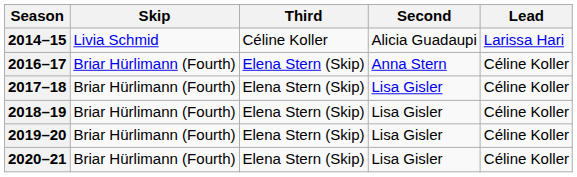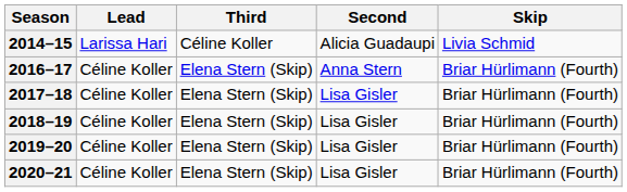 <table class="wikitable">
 <tr>
 <th scope="col">Season</th>
-<th scope="col">Skip</th>
+<th scope="col">Lead</th>
 <th scope="col">Third</th>
 <th scope="col">Second</th>
-<th scope="col">Lead</th>
+<th scope="col">Skip</th>
 </tr>
 <tr>
 <th scope="row">2014–15</th>
-<td><a href='#'>Livia Schmid</a></td>
+<td><a href='#'>Larissa Hari</a></td>
 <td>Céline Koller</td>
 <td>Alicia Guadaupi</td>
-<td><a href='#'>Larissa Hari</a></td>
+<td><a href='#'>Livia Schmid</a></td>
 </tr>
 <tr>
 <th scope="row">2016–17</th>
-<td><a href='#'>Briar Hürlimann</a> (Fourth)</td>
+<td>Céline Koller</td>
 <td><a href='#'>Elena Stern</a> (Skip)</td>
 <td><a href='#'>Anna Stern</a></td>
-<td>Céline Koller</td>
+<td><a href='#'>Briar Hürlimann</a> (Fourth)</td>
 </tr>
 <tr>
 <th scope="row">2017–18</th>
-<td>Briar Hürlimann (Fourth)</td>
+<td>Céline Koller</td>
 <td>Elena Stern (Skip)</td>
 <td><a href='#'>Lisa Gisler</a></td>
-<td>Céline Koller</td>
+<td>Briar Hürlimann (Fourth)</td>
 </tr>
 <tr>
 <th scope="row">2018–19</th>
-<td>Briar Hürlimann (Fourth)</td>
+<td>Céline Koller</td>
 <td>Elena Stern (Skip)</td>
 <td>Lisa Gisler</td>
-<td>Céline Koller</td>
+<td>Briar Hürlimann (Fourth)</td>
 </tr>
 <tr>
 <th scope="row">2019–20</th>
-<td>Briar Hürlimann (Fourth)</td>
+<td>Céline Koller</td>
 <td>Elena Stern (Skip)</td>
 <td>Lisa Gisler</td>
-<td>Céline Koller</td>
+<td>Briar Hürlimann (Fourth)</td>
 </tr>
 <tr>
 <th scope="row">2020–21</th>
-<td>Briar Hürlimann (Fourth)</td>
+<td>Céline Koller</td>
 <td>Elena Stern (Skip)</td>
 <td>Lisa Gisler</td>
-<td>Céline Koller</td>
+<td>Briar Hürlimann (Fourth)</td>
 </tr>
 </table>
